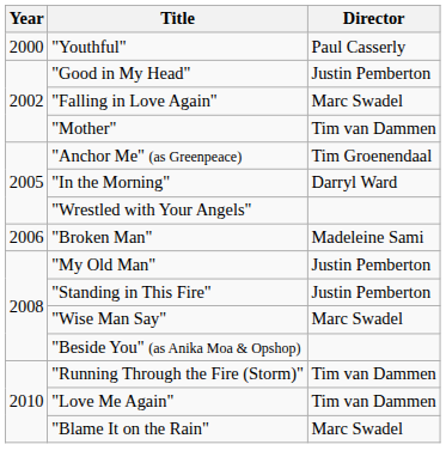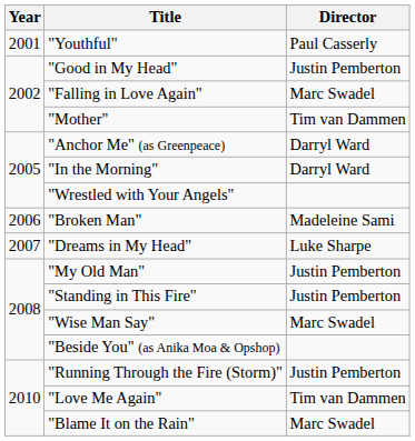 <table class="wikitable">
 <tr>
 <th>Year</th>
 <th>Title</th>
 <th>Director</th>
 </tr>
 <tr>
-<td>2000</td>
+<td>2001</td>
 <td>"Youthful"</td>
 <td>Paul Casserly</td>
 </tr>
 <tr>
 <td rowspan="3">2002</td>
 <td>"Good in My Head"</td>
 <td>Justin Pemberton</td>
 </tr>
 <tr>
 <td>"Falling in Love Again"</td>
 <td>Marc Swadel</td>
 </tr>
 <tr>
 <td>"Mother"</td>
 <td>Tim van Dammen</td>
 </tr>
 <tr>
 <td rowspan="3">2005</td>
 <td>"Anchor Me" <small>(as Greenpeace)</small></td>
-<td>Tim Groenendaal</td>
+<td>Darryl Ward</td>
 </tr>
 <tr>
 <td>"In the Morning"</td>
 <td>Darryl Ward</td>
 </tr>
 <tr>
 <td>"Wrestled with Your Angels"</td>
 <td></td>
 </tr>
 <tr>
 <td>2006</td>
 <td>"Broken Man"</td>
 <td>Madeleine Sami</td>
+</tr>
+<tr>
+<td>2007</td>
+<td>"Dreams in My Head"</td>
+<td>Luke Sharpe</td>
 </tr>
 <tr>
 <td rowspan="4">2008</td>
 <td>"My Old Man"</td>
 <td>Justin Pemberton</td>
 </tr>
 <tr>
 <td>"Standing in This Fire"</td>
 <td>Justin Pemberton</td>
 </tr>
 <tr>
 <td>"Wise Man Say"</td>
 <td>Marc Swadel</td>
 </tr>
 <tr>
 <td>"Beside You" <small>(as Anika Moa & Opshop)</small></td>
 <td></td>
 </tr>
 <tr>
 <td rowspan="3">2010</td>
 <td>"Running Through the Fire (Storm)"</td>
-<td>Tim van Dammen</td>
+<td>Justin Pemberton</td>
 </tr>
 <tr>
 <td>"Love Me Again"</td>
 <td>Tim van Dammen</td>
 </tr>
 <tr>
 <td>"Blame It on the Rain"</td>
 <td>Marc Swadel</td>
 </tr>
 </table>
